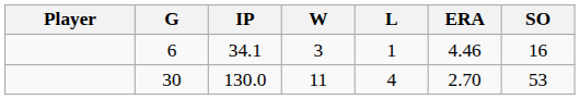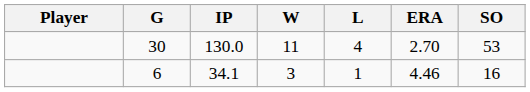 <table class="wikitable sortable">
 <tr>
 <th bgcolor="#DDDDFF" width="16%">Player</th>
 <th bgcolor="#DDDDFF" width="9%">G</th>
 <th bgcolor="#DDDDFF" width="9%">IP</th>
 <th bgcolor="#DDDDFF" width="9%">W</th>
 <th bgcolor="#DDDDFF" width="9%">L</th>
 <th bgcolor="#DDDDFF" width="9%">ERA</th>
 <th bgcolor="#DDDDFF" width="9%">SO</th>
 </tr>
 <tr align="center">
 <td></td>
+<td>30</td>
+<td>130.0</td>
+<td>11</td>
+<td>4</td>
+<td>2.70</td>
+<td>53</td>
+</tr>
+<tr align="center">
+<td></td>
 <td>6</td>
 <td>34.1</td>
 <td>3</td>
 <td>1</td>
 <td>4.46</td>
 <td>16</td>
 </tr>
-<tr align="center">
-<td></td>
-<td>30</td>
-<td>130.0</td>
-<td>11</td>
-<td>4</td>
-<td>2.70</td>
-<td>53</td>
-</tr>
 </table>
